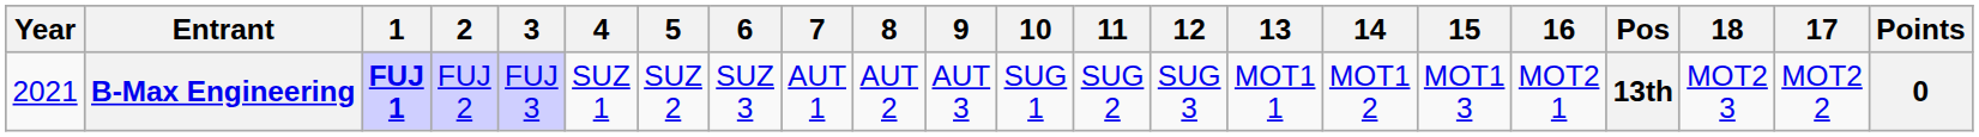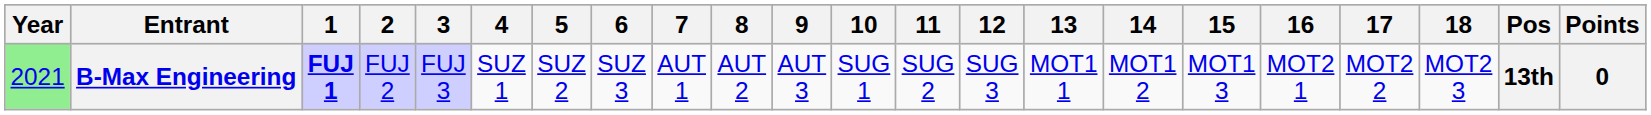 <table class="wikitable" style="text-align:center; font-size:90%">
 <tr>
 <th>Year</th>
 <th>Entrant</th>
 <th>1</th>
 <th>2</th>
 <th>3</th>
 <th>4</th>
 <th>5</th>
 <th>6</th>
 <th>7</th>
 <th>8</th>
 <th>9</th>
 <th>10</th>
 <th>11</th>
 <th>12</th>
 <th>13</th>
 <th>14</th>
 <th>15</th>
 <th>16</th>
+<th>17</th>
+<th>18</th>
 <th>Pos</th>
-<th>18</th>
-<th>17</th>
 <th>Points</th>
 </tr>
 <tr>
-<td><a href='#'>2021</a></td>
+<td style="background: lightgreen;"><a href='#'>2021</a></td>
 <th><a href='#'>B-Max Engineering</a></th>
 <td style="background:#CFCFFF;"><strong><a href='#'>FUJ<br>1</a><br></strong></td>
 <td style="background:#CFCFFF;"><a href='#'>FUJ<br>2</a><br></td>
 <td style="background:#CFCFFF;"><a href='#'>FUJ<br>3</a><br></td>
 <td style="background:#;"><a href='#'>SUZ<br>1</a></td>
 <td style="background:#;"><a href='#'>SUZ<br>2</a></td>
 <td style="background:#;"><a href='#'>SUZ<br>3</a></td>
 <td style="background:#;"><a href='#'>AUT<br>1</a></td>
 <td style="background:#;"><a href='#'>AUT<br>2</a></td>
 <td style="background:#;"><a href='#'>AUT<br>3</a></td>
 <td style="background:#;"><a href='#'>SUG<br>1</a></td>
 <td style="background:#;"><a href='#'>SUG<br>2</a></td>
 <td style="background:#;"><a href='#'>SUG<br>3</a></td>
 <td style="background:#;"><a href='#'>MOT1<br>1</a></td>
 <td style="background:#;"><a href='#'>MOT1<br>2</a></td>
 <td style="background:#;"><a href='#'>MOT1<br>3</a></td>
 <td style="background:#;"><a href='#'>MOT2<br>1</a></td>
+<td style="background:#;"><a href='#'>MOT2<br>2</a></td>
+<td style="background:#;"><a href='#'>MOT2<br>3</a></td>
 <th>13th</th>
-<td style="background:#;"><a href='#'>MOT2<br>3</a></td>
-<td style="background:#;"><a href='#'>MOT2<br>2</a></td>
 <th>0</th>
 </tr>
 </table>
